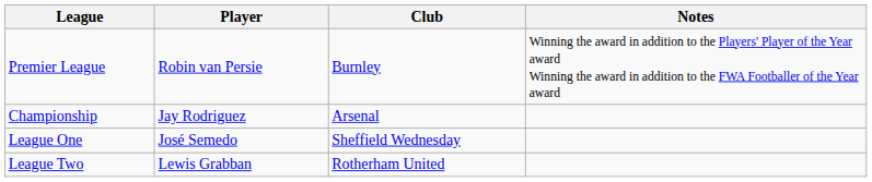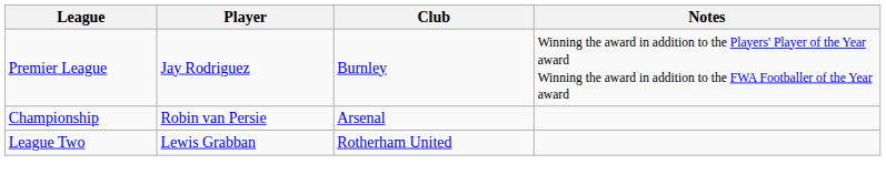 <table class="wikitable">
 <tr>
 <th>League</th>
 <th>Player</th>
 <th>Club</th>
 <th width="350px">Notes</th>
 </tr>
 <tr>
 <td width="150px"><a href='#'>Premier League</a></td>
-<td width="175px"> <a href='#'>Robin van Persie</a></td>
+<td> <a href='#'>Jay Rodriguez</a></td>
 <td><a href='#'>Burnley</a></td>
 <td><small>Winning the award in addition to the <a href='#'>Players' Player of the Year</a> award<br>Winning the award in addition to the <a href='#'>FWA Footballer of the Year</a> award</small></td>
 </tr>
 <tr>
 <td><a href='#'>Championship</a></td>
-<td> <a href='#'>Jay Rodriguez</a></td>
+<td width="175px"> <a href='#'>Robin van Persie</a></td>
 <td width="200px"><a href='#'>Arsenal</a></td>
-<td></td>
-</tr>
-<tr>
-<td><a href='#'>League One</a></td>
-<td> <a href='#'>José Semedo</a></td>
-<td><a href='#'>Sheffield Wednesday</a></td>
 <td></td>
 </tr>
 <tr>
 <td><a href='#'>League Two</a></td>
 <td> <a href='#'>Lewis Grabban</a></td>
 <td><a href='#'>Rotherham United</a></td>
 <td></td>
 </tr>
 </table>
